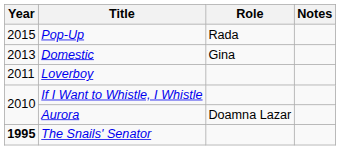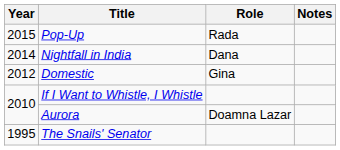 <table class="wikitable sortable">
 <tr>
 <th>Year</th>
 <th>Title</th>
 <th>Role</th>
 <th class="unsortable">Notes</th>
 </tr>
 <tr>
 <td>2015</td>
 <td><em><a href='#'>Pop-Up</a></em></td>
 <td>Rada</td>
 <td></td>
 </tr>
 <tr>
-<td>2013</td>
-<td><em><a href='#'>Domestic</a></em></td>
-<td>Gina</td>
+<td>2014</td>
+<td><em><a href='#'>Nightfall in India</a></em></td>
+<td>Dana</td>
 <td></td>
 </tr>
 <tr>
-<td>2011</td>
-<td><em><a href='#'>Loverboy</a></em></td>
-<td></td>
+<td>2012</td>
+<td><em><a href='#'>Domestic</a></em></td>
+<td>Gina</td>
 <td></td>
 </tr>
 <tr>
 <td rowspan=2>2010</td>
 <td><em><a href='#'>If I Want to Whistle, I Whistle</a></em></td>
 <td></td>
 <td></td>
 </tr>
 <tr>
 <td><em><a href='#'>Aurora</a></em></td>
 <td>Doamna Lazar</td>
 <td></td>
 </tr>
 <tr>
-<td><strong>1995</strong></td>
+<td>1995</td>
 <td><em><a href='#'>The Snails' Senator</a></em></td>
 <td></td>
 <td></td>
 </tr>
 </table>
